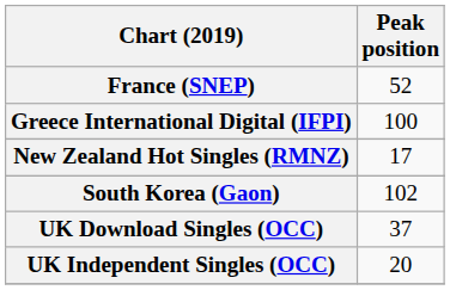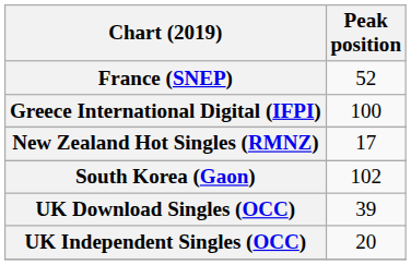 <table class="wikitable sortable plainrowheaders" style="text-align:center">
 <tr>
 <th scope="col">Chart (2019)</th>
 <th scope="col">Peak<br>position</th>
 </tr>
 <tr>
 <th scope="row">France (<a href='#'>SNEP</a>)</th>
 <td>52</td>
 </tr>
 <tr>
 <th scope="row">Greece International Digital (<a href='#'>IFPI</a>)</th>
 <td>100</td>
 </tr>
 <tr>
 </tr>
 <tr>
 <th scope="row">New Zealand Hot Singles (<a href='#'>RMNZ</a>)</th>
 <td>17</td>
 </tr>
 <tr>
 </tr>
 <tr>
 <th scope="row">South Korea (<a href='#'>Gaon</a>)</th>
 <td>102</td>
 </tr>
 <tr>
 <th scope="row">UK Download Singles (<a href='#'>OCC</a>)</th>
-<td>37</td>
+<td>39</td>
 </tr>
 <tr>
 <th scope="row">UK Independent Singles (<a href='#'>OCC</a>)</th>
 <td>20</td>
 </tr>
 <tr>
 </tr>
 </table>
